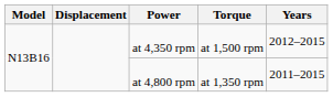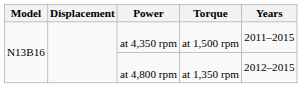 <table class="wikitable sortable" style="text-align: center;">
 <tr>
 <th>Model</th>
 <th>Displacement</th>
 <th>Power</th>
 <th>Torque</th>
 <th>Years</th>
 </tr>
 <tr>
 <td rowspan=2>N13B16</td>
 <td rowspan=2></td>
 <td> <br> at 4,350 rpm</td>
 <td> <br> at 1,500 rpm</td>
-<td>2012–2015</td>
+<td>2011–2015</td>
 </tr>
 <tr>
 <td> <br> at 4,800 rpm</td>
 <td> <br> at 1,350 rpm</td>
-<td>2011–2015</td>
+<td>2012–2015</td>
 </tr>
 </table>
